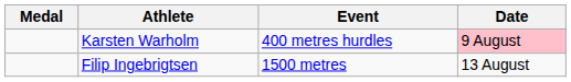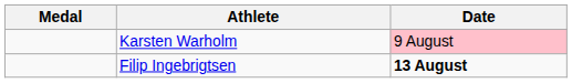 <table class="wikitable" style="font-size:90%" width=60%>
 <tr>
 <th>Medal</th>
 <th>Athlete</th>
-<th>Event</th>
 <th>Date</th>
 </tr>
 <tr>
 <td></td>
 <td><a href='#'>Karsten Warholm</a></td>
-<td><a href='#'>400 metres hurdles</a></td>
 <td style="background: pink;">9 August</td>
 </tr>
 <tr>
 <td></td>
 <td><a href='#'>Filip Ingebrigtsen</a></td>
-<td><a href='#'>1500 metres</a></td>
-<td>13 August</td>
+<td><strong>13 August</strong></td>
 </tr>
 </table>
